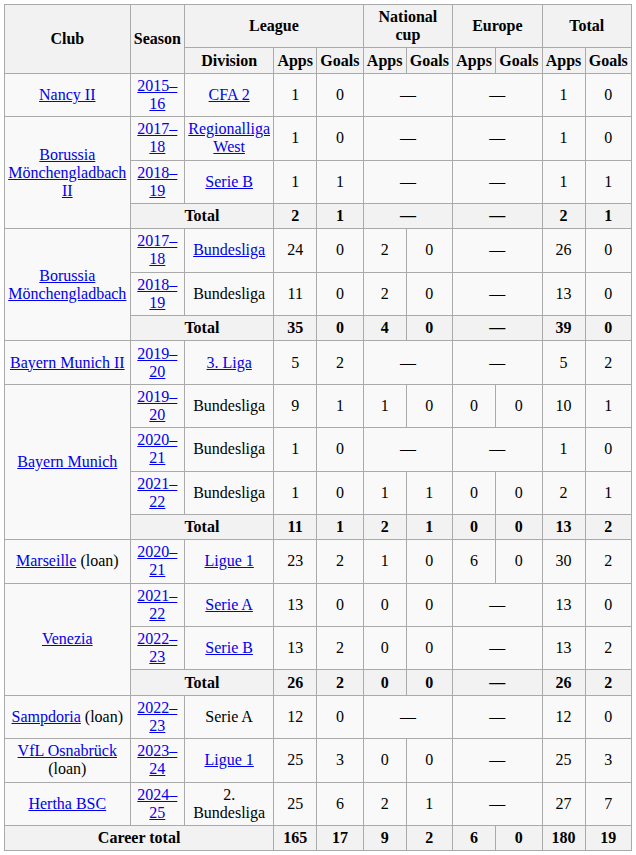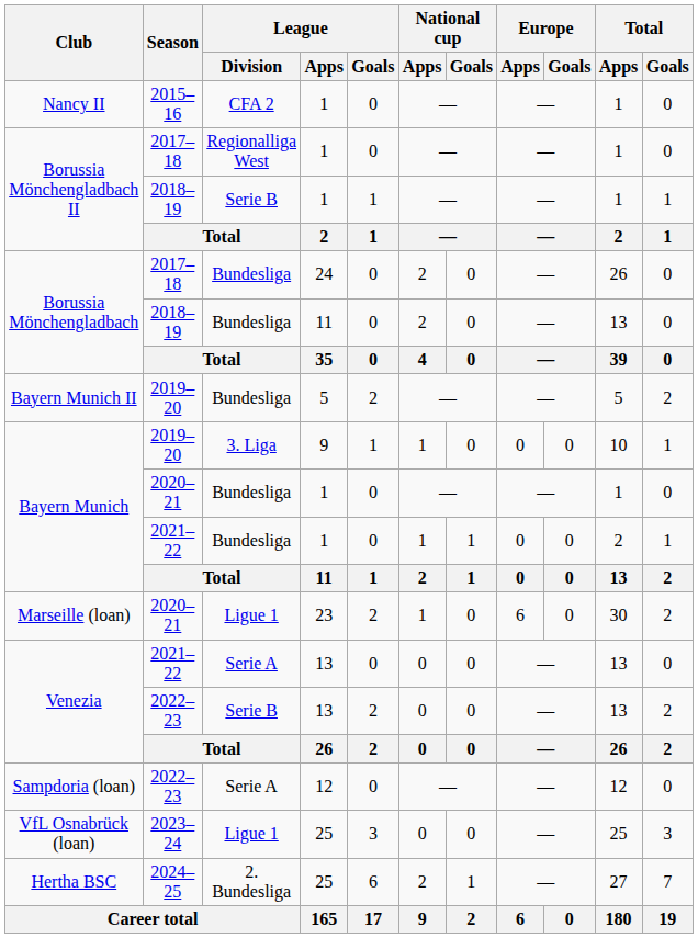 <table class="wikitable" style="text-align:center">
 <tr>
 <th rowspan="2">Club</th>
 <th rowspan="2">Season</th>
 <th colspan="3">League</th>
 <th colspan="2">National cup</th>
 <th colspan="2">Europe</th>
 <th colspan="2">Total</th>
 </tr>
 <tr>
 <th>Division</th>
 <th>Apps</th>
 <th>Goals</th>
 <th>Apps</th>
 <th>Goals</th>
 <th>Apps</th>
 <th>Goals</th>
 <th>Apps</th>
 <th>Goals</th>
 </tr>
 <tr>
 <td><a href='#'>Nancy II</a></td>
 <td><a href='#'>2015–16</a></td>
 <td><a href='#'>CFA 2</a></td>
 <td>1</td>
 <td>0</td>
 <td colspan="2">—</td>
 <td colspan="2">—</td>
 <td>1</td>
 <td>0</td>
 </tr>
 <tr>
 <td rowspan="3"><a href='#'>Borussia Mönchengladbach II</a></td>
 <td><a href='#'>2017–18</a></td>
 <td><a href='#'>Regionalliga West</a></td>
 <td>1</td>
 <td>0</td>
 <td colspan="2">—</td>
 <td colspan="2">—</td>
 <td>1</td>
 <td>0</td>
 </tr>
 <tr>
 <td><a href='#'>2018–19</a></td>
 <td><a href='#'>Serie B</a></td>
 <td>1</td>
 <td>1</td>
 <td colspan="2">—</td>
 <td colspan="2">—</td>
 <td>1</td>
 <td>1</td>
 </tr>
 <tr>
 <th colspan="2">Total</th>
 <th>2</th>
 <th>1</th>
 <th colspan="2">—</th>
 <th colspan="2">—</th>
 <th>2</th>
 <th>1</th>
 </tr>
 <tr>
 <td rowspan="3"><a href='#'>Borussia Mönchengladbach</a></td>
 <td><a href='#'>2017–18</a></td>
 <td><a href='#'>Bundesliga</a></td>
 <td>24</td>
 <td>0</td>
 <td>2</td>
 <td>0</td>
 <td colspan="2">—</td>
 <td>26</td>
 <td>0</td>
 </tr>
 <tr>
 <td><a href='#'>2018–19</a></td>
 <td>Bundesliga</td>
 <td>11</td>
 <td>0</td>
 <td>2</td>
 <td>0</td>
 <td colspan="2">—</td>
 <td>13</td>
 <td>0</td>
 </tr>
 <tr>
 <th colspan="2">Total</th>
 <th>35</th>
 <th>0</th>
 <th>4</th>
 <th>0</th>
 <th colspan="2">—</th>
 <th>39</th>
 <th>0</th>
 </tr>
 <tr>
 <td><a href='#'>Bayern Munich II</a></td>
 <td><a href='#'>2019–20</a></td>
-<td><a href='#'>3. Liga</a></td>
+<td>Bundesliga</td>
 <td>5</td>
 <td>2</td>
 <td colspan="2">—</td>
 <td colspan="2">—</td>
 <td>5</td>
 <td>2</td>
 </tr>
 <tr>
 <td rowspan="4"><a href='#'>Bayern Munich</a></td>
 <td><a href='#'>2019–20</a></td>
-<td>Bundesliga</td>
+<td><a href='#'>3. Liga</a></td>
 <td>9</td>
 <td>1</td>
 <td>1</td>
 <td>0</td>
 <td>0</td>
 <td>0</td>
 <td>10</td>
 <td>1</td>
 </tr>
 <tr>
 <td><a href='#'>2020–21</a></td>
 <td>Bundesliga</td>
 <td>1</td>
 <td>0</td>
 <td colspan="2">—</td>
 <td colspan="2">—</td>
 <td>1</td>
 <td>0</td>
 </tr>
 <tr>
 <td><a href='#'>2021–22</a></td>
 <td>Bundesliga</td>
 <td>1</td>
 <td>0</td>
 <td>1</td>
 <td>1</td>
 <td>0</td>
 <td>0</td>
 <td>2</td>
 <td>1</td>
 </tr>
 <tr>
 <th colspan="2">Total</th>
 <th>11</th>
 <th>1</th>
 <th>2</th>
 <th>1</th>
 <th>0</th>
 <th>0</th>
 <th>13</th>
 <th>2</th>
 </tr>
 <tr>
 <td><a href='#'>Marseille</a> (loan)</td>
 <td><a href='#'>2020–21</a></td>
 <td><a href='#'>Ligue 1</a></td>
 <td>23</td>
 <td>2</td>
 <td>1</td>
 <td>0</td>
 <td>6</td>
 <td>0</td>
 <td>30</td>
 <td>2</td>
 </tr>
 <tr>
 <td rowspan="3"><a href='#'>Venezia</a></td>
 <td><a href='#'>2021–22</a></td>
 <td><a href='#'>Serie A</a></td>
 <td>13</td>
 <td>0</td>
 <td>0</td>
 <td>0</td>
 <td colspan="2">—</td>
 <td>13</td>
 <td>0</td>
 </tr>
 <tr>
 <td><a href='#'>2022–23</a></td>
 <td><a href='#'>Serie B</a></td>
 <td>13</td>
 <td>2</td>
 <td>0</td>
 <td>0</td>
 <td colspan="2">—</td>
 <td>13</td>
 <td>2</td>
 </tr>
 <tr>
 <th colspan="2">Total</th>
 <th>26</th>
 <th>2</th>
 <th>0</th>
 <th>0</th>
 <th colspan="2">—</th>
 <th>26</th>
 <th>2</th>
 </tr>
 <tr>
 <td><a href='#'>Sampdoria</a> (loan)</td>
 <td><a href='#'>2022–23</a></td>
 <td>Serie A</td>
 <td>12</td>
 <td>0</td>
 <td colspan="2">—</td>
 <td colspan="2">—</td>
 <td>12</td>
 <td>0</td>
 </tr>
 <tr>
 <td><a href='#'>VfL Osnabrück</a> (loan)</td>
 <td><a href='#'>2023–24</a></td>
 <td><a href='#'>Ligue 1</a></td>
 <td>25</td>
 <td>3</td>
 <td>0</td>
 <td>0</td>
 <td colspan="2">—</td>
 <td>25</td>
 <td>3</td>
 </tr>
 <tr>
 <td><a href='#'>Hertha BSC</a></td>
 <td><a href='#'>2024–25</a></td>
 <td>2. Bundesliga</td>
 <td>25</td>
 <td>6</td>
 <td>2</td>
 <td>1</td>
 <td colspan="2">—</td>
 <td>27</td>
 <td>7</td>
 </tr>
 <tr>
 <th colspan="3">Career total</th>
 <th>165</th>
 <th>17</th>
 <th>9</th>
 <th>2</th>
 <th>6</th>
 <th>0</th>
 <th>180</th>
 <th>19</th>
 </tr>
 </table>
